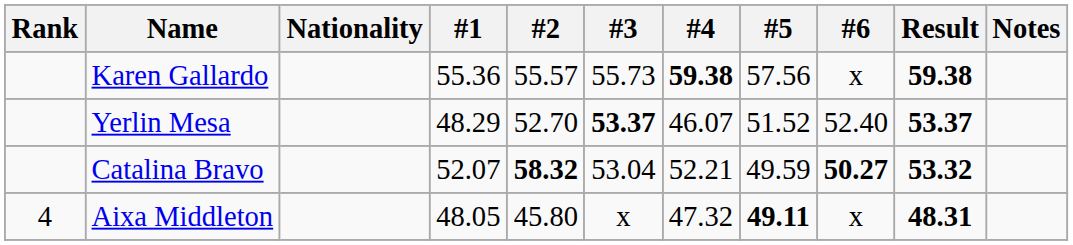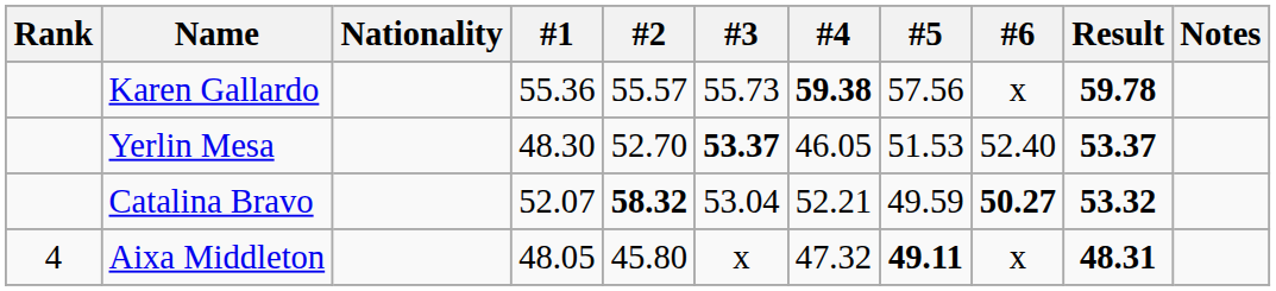 <table class="wikitable sortable" style="text-align:center;font-size:95%">
 <tr>
 <th>Rank</th>
 <th>Name</th>
 <th>Nationality</th>
 <th>#1</th>
 <th>#2</th>
 <th>#3</th>
 <th>#4</th>
 <th>#5</th>
 <th>#6</th>
 <th>Result</th>
 <th>Notes</th>
 </tr>
 <tr>
 <td></td>
 <td align=left><a href='#'>Karen Gallardo</a></td>
 <td align=left></td>
 <td>55.36</td>
 <td>55.57</td>
 <td>55.73</td>
 <td><strong>59.38</strong></td>
 <td>57.56</td>
 <td>x</td>
-<td><strong>59.38</strong></td>
+<td><strong>59.78</strong></td>
 <td></td>
 </tr>
 <tr>
 <td></td>
 <td align=left><a href='#'>Yerlin Mesa</a></td>
 <td align=left></td>
-<td>48.29</td>
+<td>48.30</td>
 <td>52.70</td>
 <td><strong>53.37</strong></td>
-<td>46.07</td>
-<td>51.52</td>
+<td>46.05</td>
+<td>51.53</td>
 <td>52.40</td>
 <td><strong>53.37</strong></td>
 <td></td>
 </tr>
 <tr>
 <td></td>
 <td align=left><a href='#'>Catalina Bravo</a></td>
 <td align=left></td>
 <td>52.07</td>
 <td><strong>58.32</strong></td>
 <td>53.04</td>
 <td>52.21</td>
 <td>49.59</td>
 <td><strong>50.27</strong></td>
 <td><strong>53.32</strong></td>
 <td></td>
 </tr>
 <tr>
 <td>4</td>
 <td align=left><a href='#'>Aixa Middleton</a></td>
 <td align=left></td>
 <td>48.05</td>
 <td>45.80</td>
 <td>x</td>
 <td>47.32</td>
 <td><strong>49.11</strong></td>
 <td>x</td>
 <td><strong>48.31</strong></td>
 <td></td>
 </tr>
 </table>
